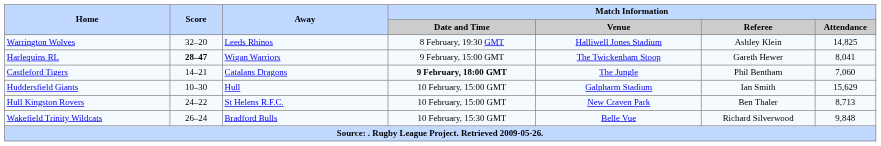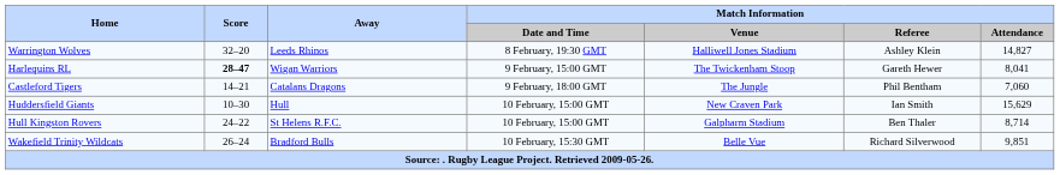 <table border="1" cellpadding="3" cellspacing="0" style="border-collapse:collapse; font-size:80%; text-align:center; width:100%;">
 <tr style="background:#c1d8ff;">
 <th rowspan="2" style="width:19%;">Home</th>
 <th rowspan="2" style="width:6%;">Score</th>
 <th rowspan="2" style="width:19%;">Away</th>
 <th colspan=6>Match Information</th>
 </tr>
 <tr style="background:#ccc;">
 <th width=17%>Date and Time</th>
 <th width=19%>Venue</th>
 <th width=13%>Referee</th>
 <th width=7%>Attendance</th>
 </tr>
 <tr style="background:#f5faff;">
 <td align=left> <a href='#'>Warrington Wolves</a></td>
 <td>32–20</td>
 <td align=left> <a href='#'>Leeds Rhinos</a></td>
 <td>8 February, 19:30 <a href='#'>GMT</a></td>
 <td><a href='#'>Halliwell Jones Stadium</a></td>
 <td>Ashley Klein</td>
-<td>14,825</td>
+<td>14,827</td>
 </tr>
 <tr style="background:#f5faff;">
 <td align=left> <a href='#'>Harlequins RL</a></td>
 <td><strong>28–47</strong></td>
 <td align=left> <a href='#'>Wigan Warriors</a></td>
 <td>9 February, 15:00 GMT</td>
 <td><a href='#'>The Twickenham Stoop</a></td>
 <td>Gareth Hewer</td>
 <td>8,041</td>
 </tr>
 <tr style="background:#f5faff;">
 <td align=left> <a href='#'>Castleford Tigers</a></td>
 <td>14–21</td>
 <td align=left> <a href='#'>Catalans Dragons</a></td>
-<td><strong>9 February, 18:00 GMT</strong></td>
+<td>9 February, 18:00 GMT</td>
 <td><a href='#'>The Jungle</a></td>
 <td>Phil Bentham</td>
 <td>7,060</td>
 </tr>
 <tr style="background:#f5faff;">
 <td align=left> <a href='#'>Huddersfield Giants</a></td>
 <td>10–30</td>
 <td align=left> <a href='#'>Hull</a></td>
 <td>10 February, 15:00 GMT</td>
-<td><a href='#'>Galpharm Stadium</a></td>
+<td><a href='#'>New Craven Park</a></td>
 <td>Ian Smith</td>
 <td>15,629</td>
 </tr>
 <tr style="background:#f5faff;">
 <td align=left> <a href='#'>Hull Kingston Rovers</a></td>
 <td>24–22</td>
 <td align=left> <a href='#'>St Helens R.F.C.</a></td>
 <td>10 February, 15:00 GMT</td>
-<td><a href='#'>New Craven Park</a></td>
+<td><a href='#'>Galpharm Stadium</a></td>
 <td>Ben Thaler</td>
-<td>8,713</td>
+<td>8,714</td>
 </tr>
 <tr style="background:#f5faff;">
 <td align=left> <a href='#'>Wakefield Trinity Wildcats</a></td>
 <td>26–24</td>
 <td align=left> <a href='#'>Bradford Bulls</a></td>
 <td>10 February, 15:30 GMT</td>
 <td><a href='#'>Belle Vue</a></td>
 <td>Richard Silverwood</td>
-<td>9,848</td>
+<td>9,851</td>
 </tr>
 <tr style="background:#c1d8ff;">
 <th colspan=10>Source: . Rugby League Project. Retrieved 2009-05-26.</th>
 </tr>
 </table>
